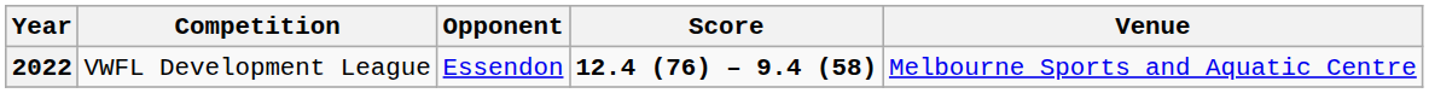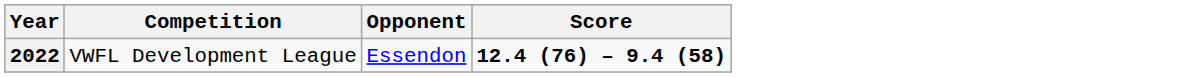 <table class="wikitable">
 <tr>
 <th scope="col">Year</th>
 <th scope="col">Competition</th>
 <th scope="col">Opponent</th>
 <th scope="col">Score</th>
-<th scope="col">Venue</th>
 </tr>
 <tr>
 <th scope="row">2022</th>
 <td>VWFL Development League</td>
 <td><a href='#'>Essendon</a></td>
 <td class="nowrap"><strong>12.4 (76) – 9.4 (58)</strong></td>
-<td><a href='#'>Melbourne Sports and Aquatic Centre</a></td>
 </tr>
 </table>
